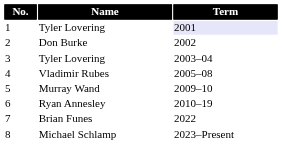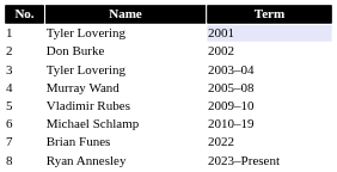 <table class="toccolours" style="width:25em">
 <tr>
 <th style="background:#000000;color:white;border:#000000 1px solid">No.</th>
 <th style="background:#000000;color:white;border:#000000 1px solid">Name</th>
 <th style="background:#000000;color:white;border:#000000 1px solid">Term</th>
 </tr>
 <tr>
 <td>1</td>
 <td> Tyler Lovering</td>
 <td style="background: lavender;">2001</td>
 </tr>
 <tr>
 <td>2</td>
 <td> Don Burke</td>
 <td>2002</td>
 </tr>
 <tr>
 <td>3</td>
 <td> Tyler Lovering</td>
 <td>2003–04</td>
 </tr>
 <tr>
 <td>4</td>
-<td> Vladimir Rubes</td>
+<td> Murray Wand</td>
 <td>2005–08</td>
 </tr>
 <tr>
 <td>5</td>
-<td> Murray Wand</td>
+<td> Vladimir Rubes</td>
 <td>2009–10</td>
 </tr>
 <tr>
 <td>6</td>
-<td> Ryan Annesley</td>
+<td> Michael Schlamp</td>
 <td>2010–19</td>
 </tr>
 <tr>
 <td>7</td>
 <td> Brian Funes</td>
 <td>2022</td>
 </tr>
 <tr>
 <td>8</td>
-<td> Michael Schlamp</td>
+<td> Ryan Annesley</td>
 <td>2023–Present</td>
 </tr>
 <tr>
 </tr>
 </table>
